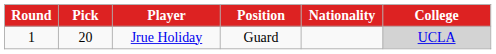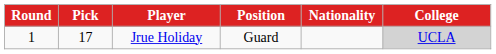 <table class="wikitable sortable sortable">
 <tr>
 <th style="background:#d22; color:#FFFFFF" width="10%">Round</th>
 <th style="background:#d22; color:#FFFFFF" width="10%">Pick</th>
 <th style="background:#d22; color:#FFFFFF" width="20%">Player</th>
 <th style="background:#d22; color:#FFFFFF" width="15%">Position</th>
 <th style="background:#d22; color:#FFFFFF" width="15%">Nationality</th>
 <th style="background:#d22; color:#FFFFFF" width="20%">College</th>
 </tr>
 <tr style="text-align: center">
 <td>1</td>
-<td>20</td>
+<td>17</td>
 <td><a href='#'>Jrue Holiday</a></td>
 <td>Guard</td>
 <td></td>
 <td style="background: lightgrey;"><a href='#'>UCLA</a></td>
 </tr>
 </table>
